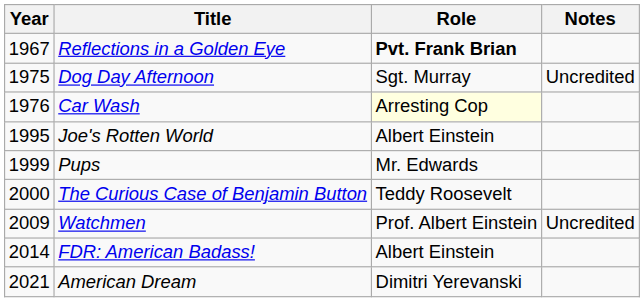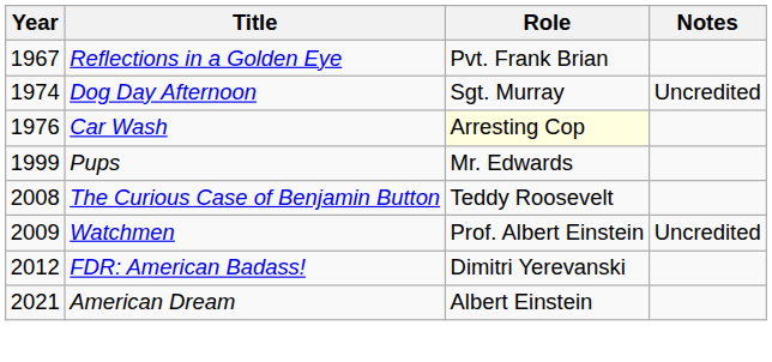 <table class="wikitable">
 <tr>
 <th>Year</th>
 <th>Title</th>
 <th>Role</th>
 <th>Notes</th>
 </tr>
 <tr>
 <td>1967</td>
 <td><em><a href='#'>Reflections in a Golden Eye</a></em></td>
-<td><strong>Pvt. Frank Brian</strong></td>
+<td>Pvt. Frank Brian</td>
 <td></td>
 </tr>
 <tr>
-<td>1975</td>
+<td>1974</td>
 <td><em><a href='#'>Dog Day Afternoon</a></em></td>
 <td>Sgt. Murray</td>
 <td>Uncredited</td>
 </tr>
 <tr>
 <td>1976</td>
 <td><em><a href='#'>Car Wash</a></em></td>
 <td style="background: lightyellow;">Arresting Cop</td>
 <td></td>
 </tr>
 <tr>
-<td>1995</td>
-<td><em>Joe's Rotten World</em></td>
-<td>Albert Einstein</td>
-<td></td>
-</tr>
-<tr>
 <td>1999</td>
 <td><em>Pups</em></td>
 <td>Mr. Edwards</td>
 <td></td>
 </tr>
 <tr>
-<td>2000</td>
+<td>2008</td>
 <td><em><a href='#'>The Curious Case of Benjamin Button</a></em></td>
 <td>Teddy Roosevelt</td>
 <td></td>
 </tr>
 <tr>
 <td>2009</td>
 <td><em><a href='#'>Watchmen</a></em></td>
 <td>Prof. Albert Einstein</td>
 <td>Uncredited</td>
 </tr>
 <tr>
-<td>2014</td>
+<td>2012</td>
 <td><em><a href='#'>FDR: American Badass!</a></em></td>
-<td>Albert Einstein</td>
+<td>Dimitri Yerevanski</td>
 <td></td>
 </tr>
 <tr>
 <td>2021</td>
 <td><em>American Dream</em></td>
-<td>Dimitri Yerevanski</td>
+<td>Albert Einstein</td>
 <td></td>
 </tr>
 </table>
